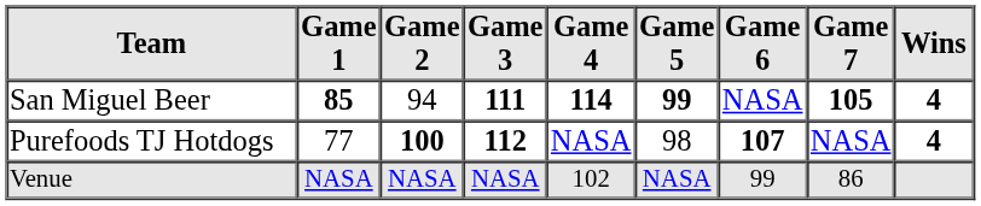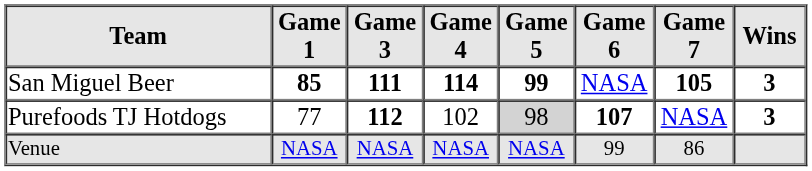 <table border="1" cellspacing="0"  style="width:525px; margin:auto;">
 <tr style="text-align:center; background:#e6e6e6;">
 <th style="text-align:center; width:30%;">Team</th>
 <th width=8%>Game 1</th>
-<th width=8%>Game 2</th>
 <th width=8%>Game 3</th>
 <th width=8%>Game 4</th>
 <th width=8%>Game 5</th>
 <th width=8%>Game 6</th>
 <th width=8%>Game 7</th>
 <th width=8%>Wins</th>
 </tr>
 <tr style="text-align:center;">
 <td align=left>San Miguel Beer</td>
 <td><strong>85</strong></td>
-<td>94</td>
 <td><strong>111</strong></td>
 <td><strong>114</strong></td>
 <td><strong>99</strong></td>
 <td><a href='#'>NASA</a></td>
 <td><strong>105</strong></td>
-<td><strong>4</strong></td>
+<td><strong>3</strong></td>
 </tr>
 <tr style="text-align:center;">
 <td align=left>Purefoods TJ Hotdogs</td>
 <td>77</td>
-<td><strong>100</strong></td>
 <td><strong>112</strong></td>
-<td><a href='#'>NASA</a></td>
-<td>98</td>
+<td>102</td>
+<td style="background: lightgrey;">98</td>
 <td><strong>107</strong></td>
 <td><a href='#'>NASA</a></td>
-<td><strong>4</strong></td>
+<td><strong>3</strong></td>
 </tr>
 <tr style="text-align:center; font-size:85%; background:#e6e6e6;">
 <td align=left>Venue</td>
 <td><a href='#'>NASA</a></td>
 <td><a href='#'>NASA</a></td>
 <td><a href='#'>NASA</a></td>
-<td>102</td>
 <td><a href='#'>NASA</a></td>
 <td>99</td>
 <td>86</td>
 <td></td>
 </tr>
 </table>
